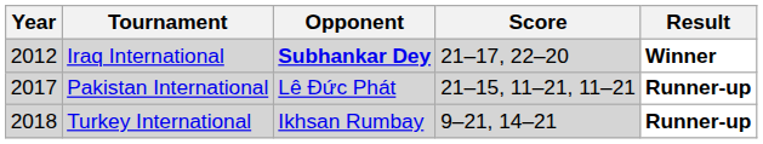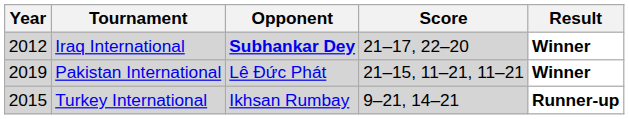 <table class="sortable wikitable" style="font-size: 90%;">
 <tr>
 <th>Year</th>
 <th>Tournament</th>
 <th>Opponent</th>
 <th>Score</th>
 <th>Result</th>
 </tr>
 <tr style="background:#D5D5D5">
 <td align="center">2012</td>
 <td align="left"><a href='#'>Iraq International</a></td>
 <td align="left"><strong> <a href='#'>Subhankar Dey</a></strong></td>
 <td align="left">21–17, 22–20</td>
 <td style="text-align:left; background:white"> <strong>Winner</strong></td>
 </tr>
 <tr style="background:#D5D5D5">
-<td align="center">2017</td>
+<td align="center">2019</td>
 <td align="left"><a href='#'>Pakistan International</a></td>
 <td align="left"> <a href='#'>Lê Đức Phát</a></td>
 <td align="left">21–15, 11–21, 11–21</td>
-<td style="text-align:left; background:white"> <strong>Runner-up</strong></td>
+<td style="text-align:left; background:white"> <strong>Winner</strong></td>
 </tr>
 <tr style="background:#D5D5D5">
-<td align="center">2018</td>
+<td align="center">2015</td>
 <td align="left"><a href='#'>Turkey International</a></td>
 <td align="left"> <a href='#'>Ikhsan Rumbay</a></td>
 <td align="left">9–21, 14–21</td>
 <td style="text-align:left; background:white"> <strong>Runner-up</strong></td>
 </tr>
 </table>
